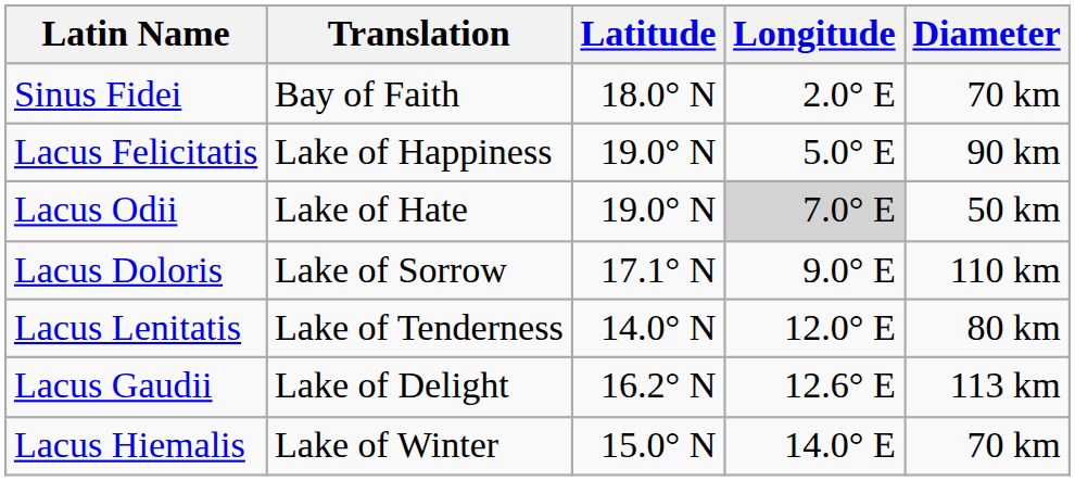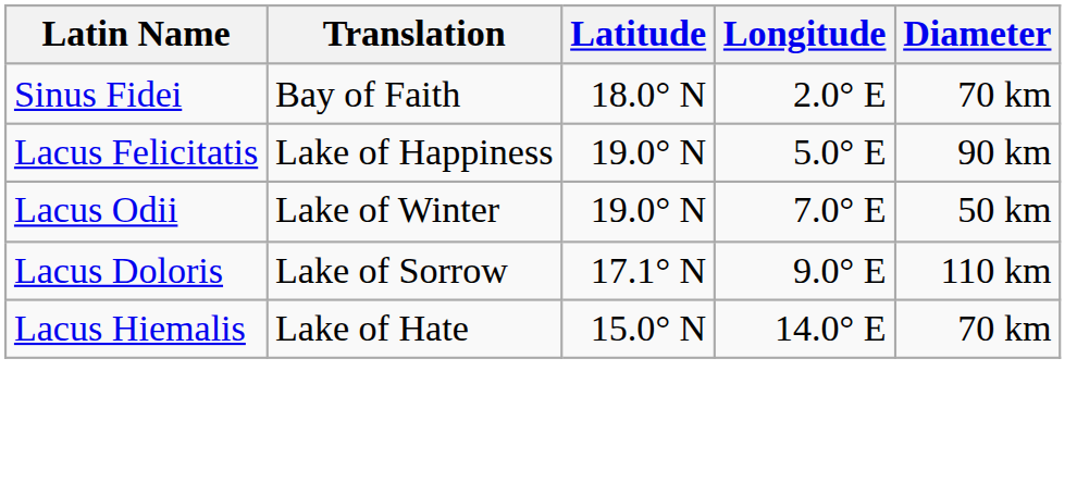 <table class="wikitable">
 <tr>
 <th>Latin Name</th>
 <th>Translation</th>
 <th><a href='#'>Latitude</a></th>
 <th><a href='#'>Longitude</a></th>
 <th><a href='#'>Diameter</a></th>
 </tr>
 <tr>
 <td><a href='#'>Sinus Fidei</a></td>
 <td>Bay of Faith</td>
 <td align="right">18.0° N</td>
 <td align="right">2.0° E</td>
 <td align="right">70 km</td>
 </tr>
 <tr>
 <td><a href='#'>Lacus Felicitatis</a></td>
 <td>Lake of Happiness</td>
 <td align="right">19.0° N</td>
 <td align="right">5.0° E</td>
 <td align="right">90 km</td>
 </tr>
 <tr>
 <td><a href='#'>Lacus Odii</a></td>
-<td>Lake of Hate</td>
+<td>Lake of Winter</td>
 <td align="right">19.0° N</td>
-<td align="right" style="background: lightgrey;">7.0° E</td>
+<td align="right">7.0° E</td>
 <td align="right">50 km</td>
 </tr>
 <tr>
 <td><a href='#'>Lacus Doloris</a></td>
 <td>Lake of Sorrow</td>
 <td align="right">17.1° N</td>
 <td align="right">9.0° E</td>
 <td align="right">110 km</td>
 </tr>
 <tr>
-<td><a href='#'>Lacus Lenitatis</a></td>
-<td>Lake of Tenderness</td>
-<td align="right">14.0° N</td>
-<td align="right">12.0° E</td>
-<td align="right">80 km</td>
-</tr>
-<tr>
-<td><a href='#'>Lacus Gaudii</a></td>
-<td>Lake of Delight</td>
-<td align="right">16.2° N</td>
-<td align="right">12.6° E</td>
-<td align="right">113 km</td>
-</tr>
-<tr>
 <td><a href='#'>Lacus Hiemalis</a></td>
-<td>Lake of Winter</td>
+<td>Lake of Hate</td>
 <td align="right">15.0° N</td>
 <td align="right">14.0° E</td>
 <td align="right">70 km</td>
 </tr>
 </table>
